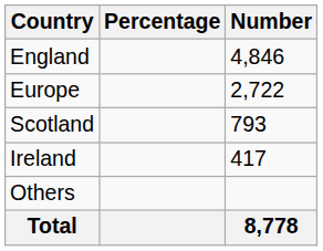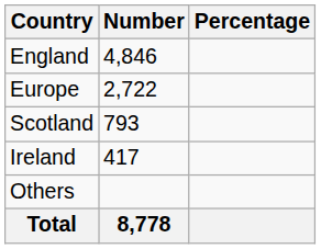 <table class="wikitable sortable">
 <tr>
 <th>Country</th>
+<th>Number</th>
 <th>Percentage</th>
-<th>Number</th>
 </tr>
 <tr>
 <td>England</td>
+<td>4,846</td>
 <td></td>
-<td>4,846</td>
 </tr>
 <tr>
 <td>Europe</td>
+<td>2,722</td>
 <td></td>
-<td>2,722</td>
 </tr>
 <tr>
 <td>Scotland</td>
+<td>793</td>
 <td></td>
-<td>793</td>
 </tr>
 <tr>
 <td>Ireland</td>
+<td>417</td>
 <td></td>
-<td>417</td>
 </tr>
 <tr>
 <td>Others</td>
 <td></td>
 <td></td>
 </tr>
 <tr>
 <th>Total</th>
+<th>8,778</th>
 <th></th>
-<th>8,778</th>
 </tr>
 </table>
